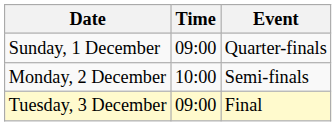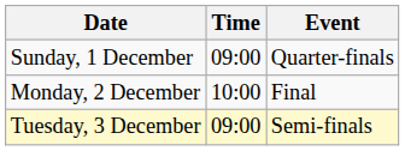 <table class = "wikitable">
 <tr>
 <th>Date</th>
 <th>Time</th>
 <th>Event</th>
 </tr>
 <tr>
 <td>Sunday, 1 December</td>
 <td>09:00</td>
 <td>Quarter-finals</td>
 </tr>
 <tr>
 <td>Monday, 2 December</td>
 <td>10:00</td>
-<td>Semi-finals</td>
+<td>Final</td>
 </tr>
 <tr style="background-color:lemonchiffon;">
 <td>Tuesday, 3 December</td>
 <td>09:00</td>
-<td>Final</td>
+<td>Semi-finals</td>
 </tr>
 </table>
